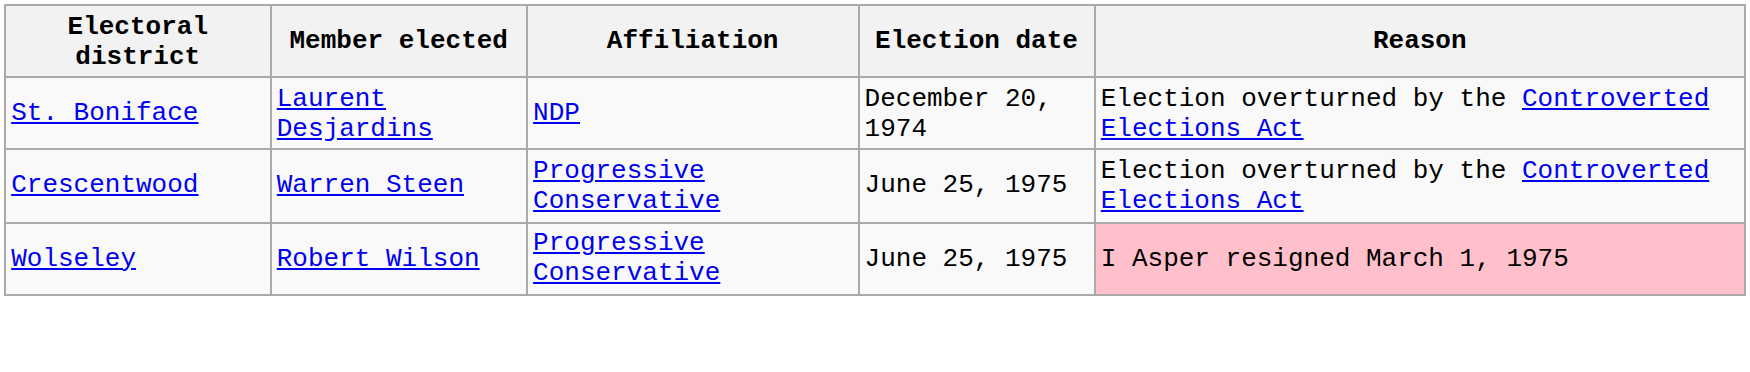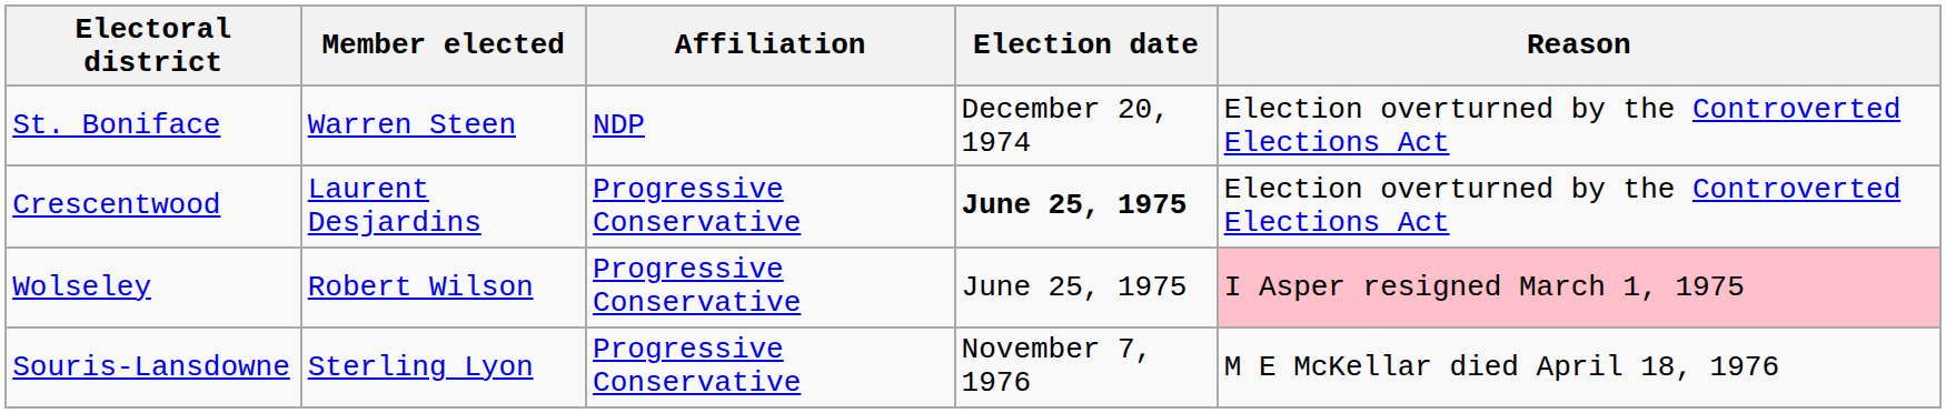 <table class="wikitable sortable">
 <tr>
 <th>Electoral district</th>
 <th>Member elected</th>
 <th>Affiliation</th>
 <th>Election date</th>
 <th>Reason</th>
 </tr>
 <tr>
 <td><a href='#'>St. Boniface</a></td>
-<td><a href='#'>Laurent Desjardins</a></td>
+<td><a href='#'>Warren Steen</a></td>
 <td><a href='#'>NDP</a></td>
 <td>December 20, 1974</td>
 <td>Election overturned by the <a href='#'>Controverted Elections Act</a></td>
 </tr>
 <tr>
 <td><a href='#'>Crescentwood</a></td>
-<td><a href='#'>Warren Steen</a></td>
+<td><a href='#'>Laurent Desjardins</a></td>
 <td><a href='#'>Progressive Conservative</a></td>
-<td>June 25, 1975</td>
+<td><strong>June 25, 1975</strong></td>
 <td>Election overturned by the <a href='#'>Controverted Elections Act</a></td>
 </tr>
 <tr>
 <td><a href='#'>Wolseley</a></td>
 <td><a href='#'>Robert Wilson</a></td>
 <td><a href='#'>Progressive Conservative</a></td>
 <td>June 25, 1975</td>
 <td style="background: pink;">I Asper resigned March 1, 1975</td>
 </tr>
+<tr>
+<td><a href='#'>Souris-Lansdowne</a></td>
+<td><a href='#'>Sterling Lyon</a></td>
+<td><a href='#'>Progressive Conservative</a></td>
+<td>November 7, 1976</td>
+<td>M E McKellar died April 18, 1976</td>
+</tr>
 </table>
